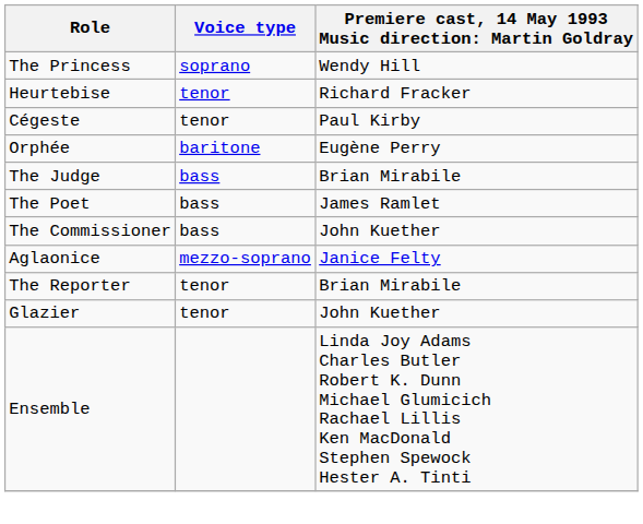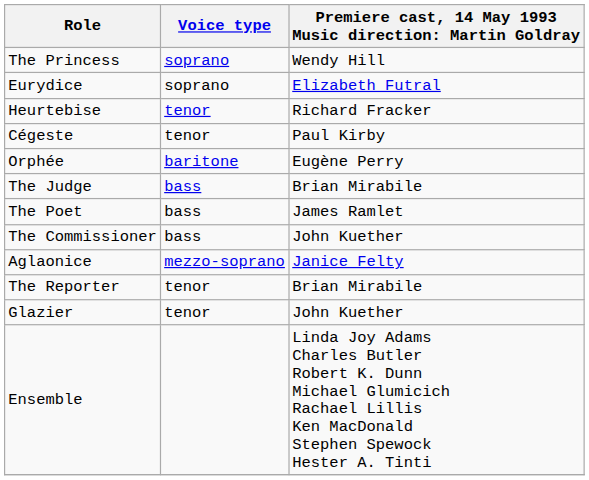 <table class="wikitable">
 <tr>
 <th>Role</th>
 <th><a href='#'>Voice type</a></th>
 <th>Premiere cast, 14 May 1993<br>Music direction: Martin Goldray</th>
 </tr>
 <tr>
 <td>The Princess</td>
 <td><a href='#'>soprano</a></td>
 <td>Wendy Hill</td>
+</tr>
+<tr>
+<td>Eurydice</td>
+<td>soprano</td>
+<td><a href='#'>Elizabeth Futral</a></td>
 </tr>
 <tr>
 <td>Heurtebise</td>
 <td><a href='#'>tenor</a></td>
 <td>Richard Fracker</td>
 </tr>
 <tr>
 <td>Cégeste</td>
 <td>tenor</td>
 <td>Paul Kirby</td>
 </tr>
 <tr>
 <td>Orphée</td>
 <td><a href='#'>baritone</a></td>
 <td>Eugène Perry</td>
 </tr>
 <tr>
 <td>The Judge</td>
 <td><a href='#'>bass</a></td>
 <td>Brian Mirabile</td>
 </tr>
 <tr>
 <td>The Poet</td>
 <td>bass</td>
 <td>James Ramlet</td>
 </tr>
 <tr>
 <td>The Commissioner</td>
 <td>bass</td>
 <td>John Kuether</td>
 </tr>
 <tr>
 <td>Aglaonice</td>
 <td><a href='#'>mezzo-soprano</a></td>
 <td><a href='#'>Janice Felty</a></td>
 </tr>
 <tr>
 <td>The Reporter</td>
 <td>tenor</td>
 <td>Brian Mirabile</td>
 </tr>
 <tr>
 <td>Glazier</td>
 <td>tenor</td>
 <td>John Kuether</td>
 </tr>
 <tr>
 <td>Ensemble</td>
 <td></td>
 <td>Linda Joy Adams<br>Charles Butler<br>Robert K. Dunn<br>Michael Glumicich<br>Rachael Lillis<br>Ken MacDonald<br>Stephen Spewock<br>Hester A. Tinti</td>
 </tr>
 <tr>
 </tr>
 </table>
